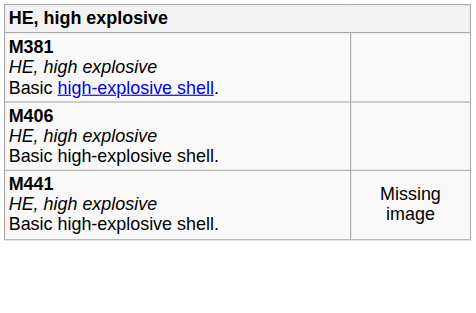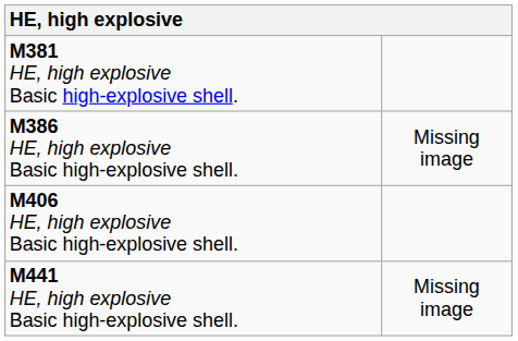 <table class="wikitable mw-collapsible mw-collapsed" style="width: 33%;">
 <tr>
 <th colspan="2" style="text-align: left;">HE, high explosive</th>
 </tr>
 <tr>
 <td><strong>M381</strong><br><em>HE, high explosive</em><br>Basic <a href='#'>high-explosive shell</a>.</td>
 <td></td>
+</tr>
+<tr>
+<td><strong>M386</strong><br><em>HE, high explosive</em><br>Basic high-explosive shell.</td>
+<td style="text-align: center; vertical-align: center;">Missing image</td>
 </tr>
 <tr>
 <td><strong>M406</strong><br><em>HE, high explosive</em><br>Basic high-explosive shell.</td>
 <td></td>
 </tr>
 <tr>
 <td><strong>M441</strong><br><em>HE, high explosive</em><br>Basic high-explosive shell.</td>
 <td style="width: 100px; text-align: center; vertical-align: center;">Missing image</td>
 </tr>
 </table>
